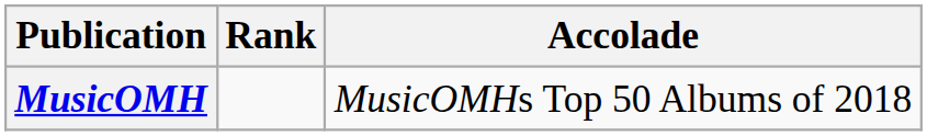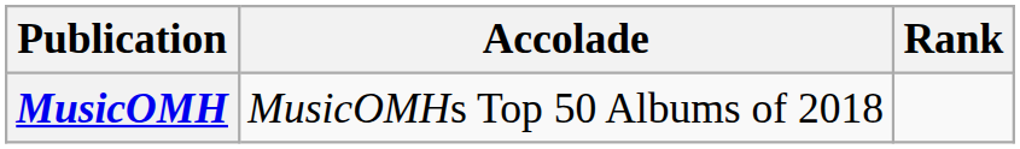 <table class="wikitable sortable plainrowheaders">
 <tr>
 <th scope="col">Publication</th>
+<th scope="col">Accolade</th>
 <th scope="col">Rank</th>
-<th scope="col">Accolade</th>
 </tr>
 <tr>
 <th scope="row"><em><a href='#'>MusicOMH</a></em></th>
+<td><em>MusicOMH</em>s Top 50 Albums of 2018</td>
 <td></td>
-<td><em>MusicOMH</em>s Top 50 Albums of 2018</td>
 </tr>
 </table>
